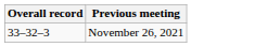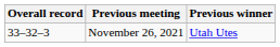 <table class="wikitable">
 <tr>
 <th>Overall record</th>
 <th>Previous meeting</th>
+<th>Previous winner</th>
 </tr>
 <tr>
 <td>33–32–3</td>
 <td>November 26, 2021</td>
+<td><a href='#'>Utah Utes</a></td>
 </tr>
 </table>
